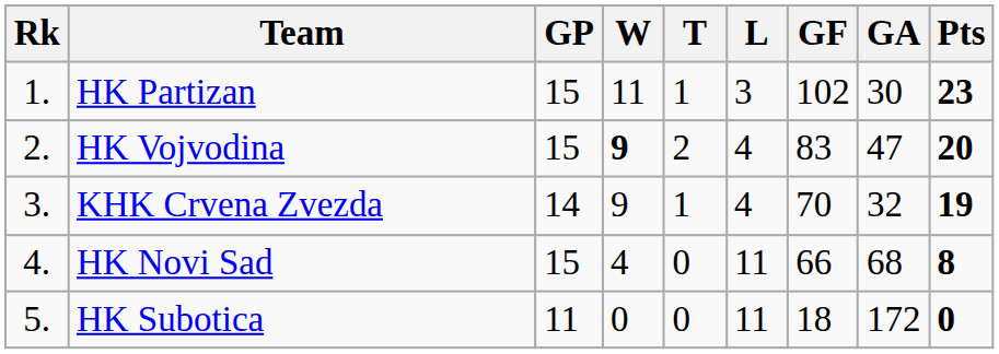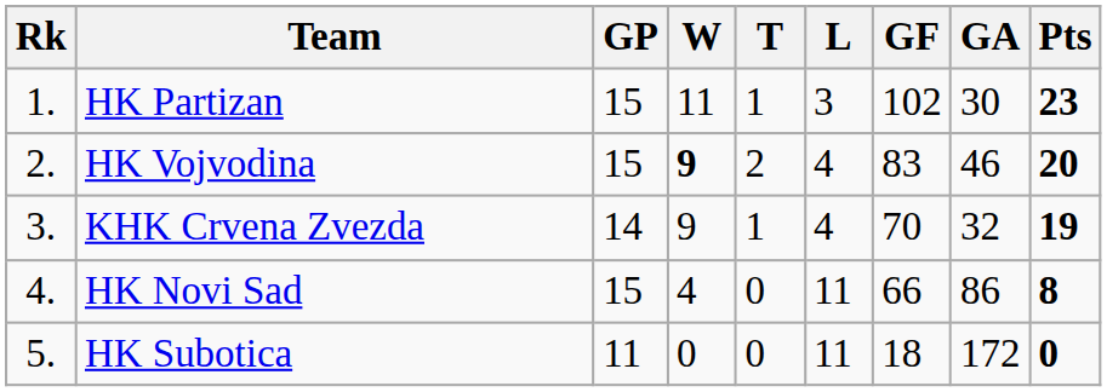 <table class="wikitable" style="text-align:left;">
 <tr>
 <th width=20>Rk</th>
 <th width=200>Team</th>
 <th width=20 abbr="Games Played">GP</th>
 <th width=20 abbr="Won">W</th>
 <th width=20 abbr="Ried">T</th>
 <th width=20 abbr="Lost">L</th>
 <th width=20 abbr="Goals for">GF</th>
 <th width=20 abbr="Goals against">GA</th>
 <th width=20 abbr="Points">Pts</th>
 </tr>
 <tr>
 <td style="text-align:center;">1.</td>
 <td><a href='#'>HK Partizan</a></td>
 <td>15</td>
 <td>11</td>
 <td>1</td>
 <td>3</td>
 <td>102</td>
 <td>30</td>
 <td><strong>23</strong></td>
 </tr>
 <tr>
 <td style="text-align:center;">2.</td>
 <td><a href='#'>HK Vojvodina</a></td>
 <td>15</td>
 <td><strong>9</strong></td>
 <td>2</td>
 <td>4</td>
 <td>83</td>
-<td>47</td>
+<td>46</td>
 <td><strong>20</strong></td>
 </tr>
 <tr>
 <td style="text-align:center;">3.</td>
 <td><a href='#'>KHK Crvena Zvezda</a></td>
 <td>14</td>
 <td>9</td>
 <td>1</td>
 <td>4</td>
 <td>70</td>
 <td>32</td>
 <td><strong>19</strong></td>
 </tr>
 <tr>
 <td style="text-align:center;">4.</td>
 <td><a href='#'>HK Novi Sad</a></td>
 <td>15</td>
 <td>4</td>
 <td>0</td>
 <td>11</td>
 <td>66</td>
-<td>68</td>
+<td>86</td>
 <td><strong>8</strong></td>
 </tr>
 <tr>
 <td style="text-align:center;">5.</td>
 <td><a href='#'>HK Subotica</a></td>
 <td>11</td>
 <td>0</td>
 <td>0</td>
 <td>11</td>
 <td>18</td>
 <td>172</td>
 <td><strong>0</strong></td>
 </tr>
 </table>
